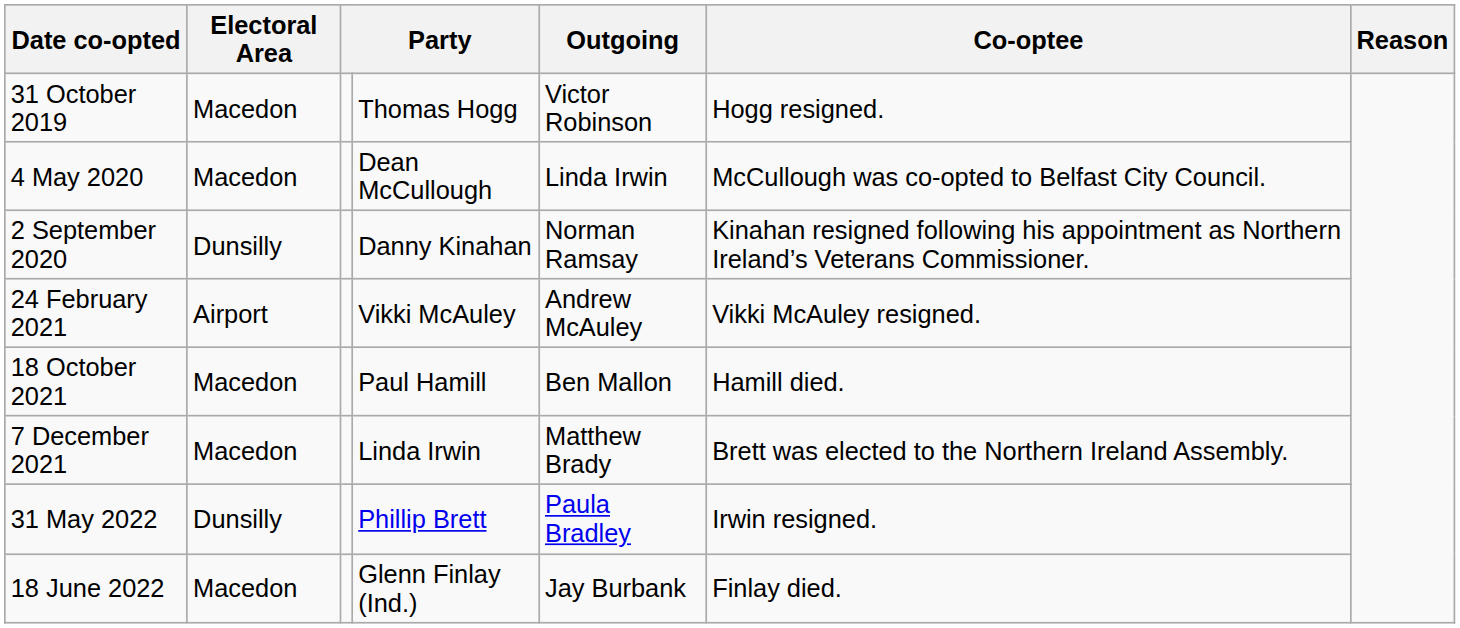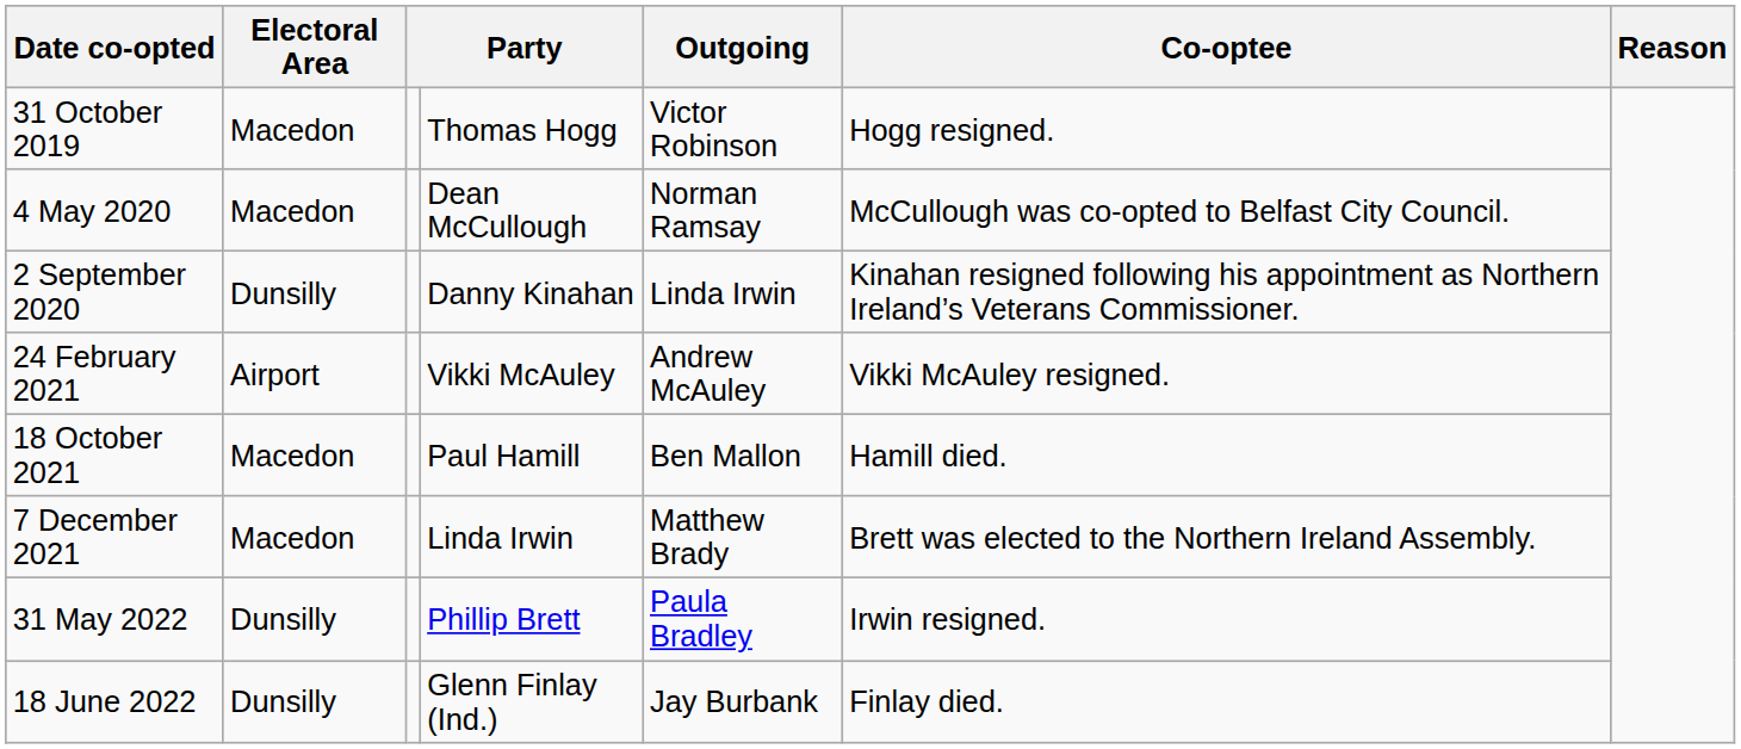 <table class="wikitable" style="font-size: 95%; font-size: 95%">
 <tr>
 <th>Date co-opted</th>
 <th>Electoral Area</th>
 <th colspan="2">Party</th>
 <th>Outgoing</th>
 <th>Co-optee</th>
 <th>Reason</th>
 </tr>
 <tr>
 <td>31 October 2019</td>
 <td>Macedon</td>
 <td></td>
 <td>Thomas Hogg</td>
 <td>Victor Robinson</td>
 <td>Hogg resigned.</td>
 </tr>
 <tr>
 <td>4 May 2020</td>
 <td>Macedon</td>
 <td></td>
 <td>Dean McCullough</td>
-<td>Linda Irwin</td>
+<td>Norman Ramsay</td>
 <td>McCullough was co-opted to Belfast City Council.</td>
 </tr>
 <tr>
 <td>2 September 2020</td>
 <td>Dunsilly</td>
 <td></td>
 <td>Danny Kinahan</td>
-<td>Norman Ramsay</td>
+<td>Linda Irwin</td>
 <td>Kinahan resigned following his appointment as Northern Ireland’s Veterans Commissioner.</td>
 </tr>
 <tr>
 <td>24 February 2021</td>
 <td>Airport</td>
 <td></td>
 <td>Vikki McAuley</td>
 <td>Andrew McAuley</td>
 <td>Vikki McAuley resigned.</td>
 </tr>
 <tr>
 <td>18 October 2021</td>
 <td>Macedon</td>
 <td></td>
 <td>Paul Hamill</td>
 <td>Ben Mallon</td>
 <td>Hamill died.</td>
 </tr>
 <tr>
 <td>7 December 2021</td>
 <td>Macedon</td>
 <td></td>
 <td>Linda Irwin</td>
 <td>Matthew Brady</td>
 <td>Brett was elected to the Northern Ireland Assembly.</td>
 </tr>
 <tr>
 <td>31 May 2022</td>
 <td>Dunsilly</td>
 <td></td>
 <td><a href='#'>Phillip Brett</a></td>
 <td><a href='#'>Paula Bradley</a></td>
 <td>Irwin resigned.</td>
 </tr>
 <tr>
 <td>18 June 2022</td>
-<td>Macedon</td>
+<td>Dunsilly</td>
 <td></td>
 <td>Glenn Finlay (Ind.)</td>
 <td>Jay Burbank</td>
 <td>Finlay died.</td>
 </tr>
 </table>
